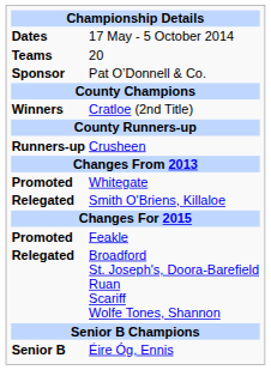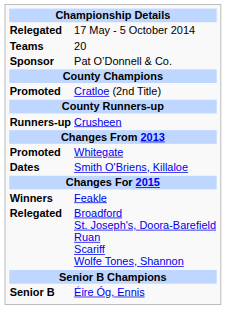 <table class="infobox" style="font-size: 90%;">
 <tr>
 <th style="background: #BFD7FF; text-align: center" colspan=3>Championship Details</th>
 </tr>
 <tr>
-<td><strong>Dates</strong></td>
+<td><strong>Relegated</strong></td>
 <td colspan=2>17 May - 5 October 2014</td>
 </tr>
 <tr>
 <td><strong>Teams</strong></td>
 <td colspan=2>20</td>
 </tr>
 <tr>
 <td><strong>Sponsor</strong></td>
 <td colspan=2>Pat O’Donnell & Co.</td>
 </tr>
 <tr>
 <th style="background: #BFD7FF; text-align: center" colspan=3>County Champions</th>
 </tr>
 <tr>
-<td><strong>Winners</strong></td>
+<td><strong>Promoted</strong></td>
 <td colspan=2> <a href='#'>Cratloe</a> (2nd Title)</td>
 </tr>
 <tr>
 <th style="background: #BFD7FF; text-align: center" colspan=3>County Runners-up</th>
 </tr>
 <tr>
 <td><strong>Runners-up</strong></td>
 <td colspan=2> <a href='#'>Crusheen</a></td>
 </tr>
 <tr>
 <th style="background: #BFD7FF; text-align: center" colspan=3>Changes From <a href='#'>2013</a></th>
 </tr>
 <tr>
 <td><strong>Promoted</strong></td>
 <td colspan=2><a href='#'>Whitegate</a></td>
 </tr>
 <tr>
-<td><strong>Relegated</strong></td>
+<td><strong>Dates</strong></td>
 <td colspan=2><a href='#'>Smith O'Briens, Killaloe</a></td>
 </tr>
 <tr>
 <th style="background: #BFD7FF; text-align: center" colspan=3>Changes For <a href='#'>2015</a></th>
 </tr>
 <tr>
-<td><strong>Promoted</strong></td>
+<td><strong>Winners</strong></td>
 <td colspan=2><a href='#'>Feakle</a></td>
 </tr>
 <tr>
 <td><strong>Relegated</strong></td>
 <td colspan=2><a href='#'>Broadford</a><br><a href='#'>St. Joseph's, Doora-Barefield</a><br><a href='#'>Ruan</a><br><a href='#'>Scariff</a><br><a href='#'>Wolfe Tones, Shannon</a></td>
 </tr>
 <tr>
 <th style="background: #BFD7FF; text-align: center" colspan=3>Senior B Champions</th>
 </tr>
 <tr>
 <td><strong>Senior B</strong></td>
 <td colspan=2> <a href='#'>Éire Óg, Ennis</a></td>
 </tr>
 <tr>
 </tr>
 </table>
